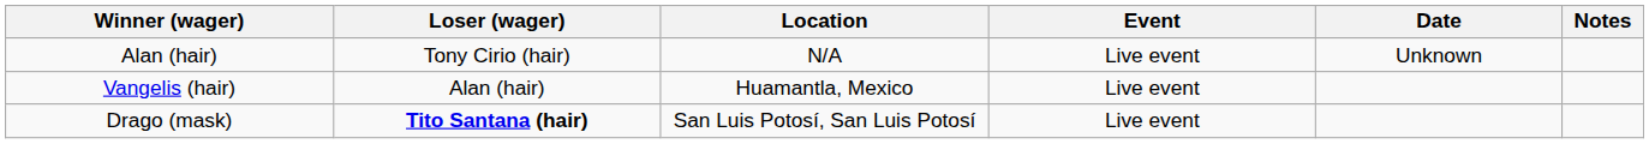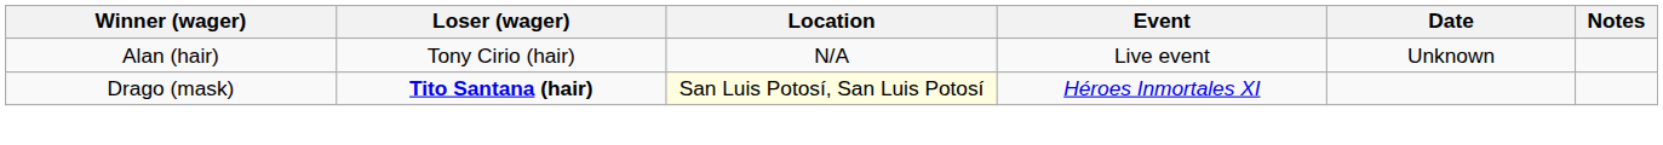 <table class="wikitable sortable" width=100%  style="text-align: center">
 <tr>
 <th width=20% scope="col">Winner (wager)</th>
 <th width=20% scope="col">Loser (wager)</th>
 <th width=20% scope="col">Location</th>
 <th width=20% scope="col">Event</th>
 <th width=15% scope="col">Date</th>
 <th class="unsortable" width=5% scope="col">Notes</th>
 </tr>
 <tr>
 <td>Alan (hair)</td>
 <td>Tony Cirio (hair)</td>
 <td>N/A</td>
 <td>Live event</td>
 <td>Unknown</td>
 <td> </td>
 </tr>
 <tr>
-<td><a href='#'>Vangelis</a> (hair)</td>
-<td>Alan (hair)</td>
-<td>Huamantla, Mexico</td>
-<td>Live event</td>
-<td></td>
-<td></td>
-</tr>
-<tr>
 <td>Drago (mask)</td>
 <td><strong><a href='#'>Tito Santana</a> (hair)</strong></td>
-<td>San Luis Potosí, San Luis Potosí</td>
-<td>Live event</td>
+<td style="background: lightyellow;">San Luis Potosí, San Luis Potosí</td>
+<td><em><a href='#'>Héroes Inmortales XI</a></em></td>
 <td></td>
 <td></td>
 </tr>
 </table>
